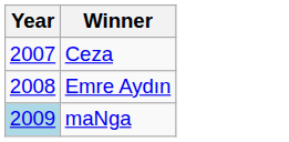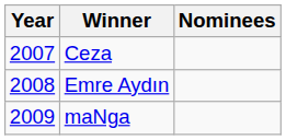 <table class="wikitable">
 <tr>
 <th>Year</th>
 <th>Winner</th>
+<th>Nominees</th>
 </tr>
 <tr>
 <td><a href='#'>2007</a></td>
 <td><a href='#'>Ceza</a></td>
+<td></td>
 </tr>
 <tr>
 <td><a href='#'>2008</a></td>
 <td><a href='#'>Emre Aydın</a></td>
+<td></td>
 </tr>
 <tr>
-<td style="background: lightblue;"><a href='#'>2009</a></td>
+<td><a href='#'>2009</a></td>
 <td><a href='#'>maNga</a></td>
+<td></td>
 </tr>
 </table>
